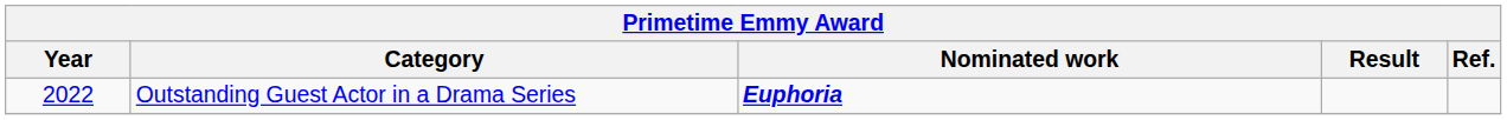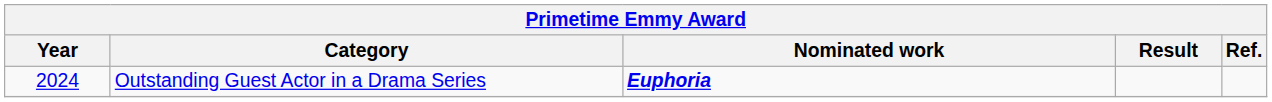 <table class=wikitable>
 <tr>
 <th colspan=5><a href='#'>Primetime Emmy Award</a></th>
 </tr>
 <tr>
 <th scope="col" style="width:5em;">Year</th>
 <th scope="col" style="width:26em;">Category</th>
 <th scope="col" style="width:25em;">Nominated work</th>
 <th scope="col" style="width:5em;">Result</th>
 <th>Ref.</th>
 </tr>
 <tr>
-<td style="text-align:center;"><a href='#'>2022</a></td>
+<td style="text-align:center;"><a href='#'>2024</a></td>
 <td><a href='#'>Outstanding Guest Actor in a Drama Series</a></td>
 <td><strong><em><a href='#'>Euphoria</a></em></strong></td>
 <td></td>
 <td></td>
 </tr>
 <tr>
 </tr>
 </table>
